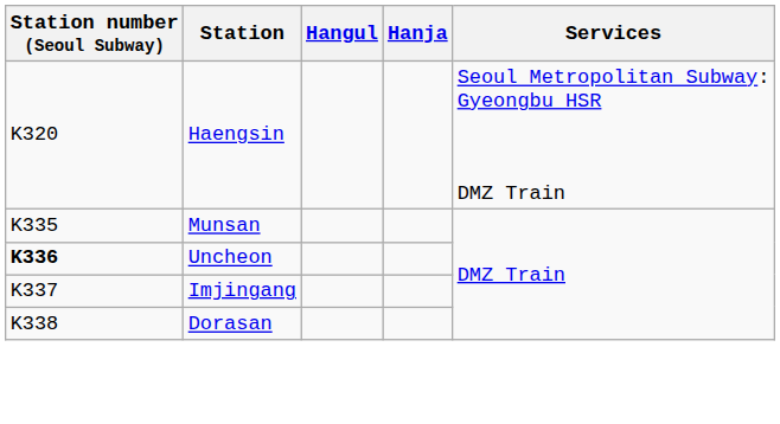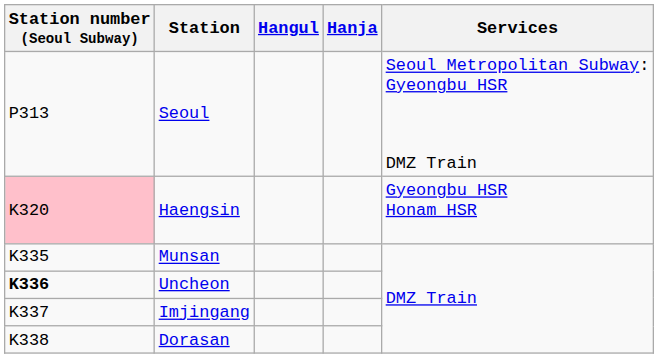 <table class="wikitable">
 <tr>
 <th><strong>Station number<br><small>(Seoul Subway)</small></strong></th>
 <th><strong>Station</strong></th>
 <th><strong><a href='#'>Hangul</a></strong></th>
 <th><strong><a href='#'>Hanja</a></strong></th>
 <th><strong>Services</strong></th>
 </tr>
 <tr>
-<td>K320</td>
+<td>P313</td>
+<td><a href='#'>Seoul</a></td>
+<td></td>
+<td></td>
+<td><a href='#'>Seoul Metropolitan Subway</a>:   <br> <a href='#'>Gyeongbu HSR</a><br><br><br><br>DMZ Train</td>
+</tr>
+<tr>
+<td style="background: pink;">K320</td>
 <td><a href='#'>Haengsin</a></td>
 <td></td>
 <td></td>
-<td><a href='#'>Seoul Metropolitan Subway</a>:   <br> <a href='#'>Gyeongbu HSR</a><br><br><br><br>DMZ Train</td>
+<td> <a href='#'>Gyeongbu HSR</a><br> <a href='#'>Honam HSR</a><br> <br> </td>
 </tr>
 <tr>
 <td>K335</td>
 <td><a href='#'>Munsan</a></td>
 <td></td>
 <td></td>
 <td rowspan =4><a href='#'>DMZ Train</a></td>
 </tr>
 <tr>
 <td><strong>K336</strong></td>
 <td><a href='#'>Uncheon</a></td>
 <td></td>
 <td></td>
 </tr>
 <tr>
 <td>K337</td>
 <td><a href='#'>Imjingang</a></td>
 <td></td>
 <td></td>
 </tr>
 <tr>
 <td>K338</td>
 <td><a href='#'>Dorasan</a></td>
 <td></td>
 <td></td>
 </tr>
 </table>
